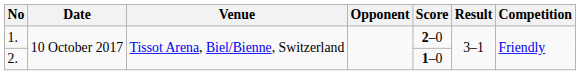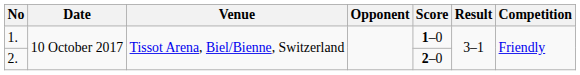 <table class="wikitable">
 <tr>
 <th>No</th>
 <th>Date</th>
 <th>Venue</th>
 <th>Opponent</th>
 <th>Score</th>
 <th>Result</th>
 <th>Competition</th>
 </tr>
 <tr>
 <td>1.</td>
 <td rowspan="2">10 October 2017</td>
 <td rowspan="2"><a href='#'>Tissot Arena</a>, <a href='#'>Biel/Bienne</a>, Switzerland</td>
 <td rowspan="2"></td>
-<td align=center><strong>2</strong>–0</td>
+<td align=center><strong>1</strong>–0</td>
 <td rowspan="2" style="text-align:center">3–1</td>
 <td rowspan="2"><a href='#'>Friendly</a></td>
 </tr>
 <tr>
 <td>2.</td>
-<td align=center><strong>1</strong>–0</td>
+<td align=center><strong>2</strong>–0</td>
 </tr>
 </table>
